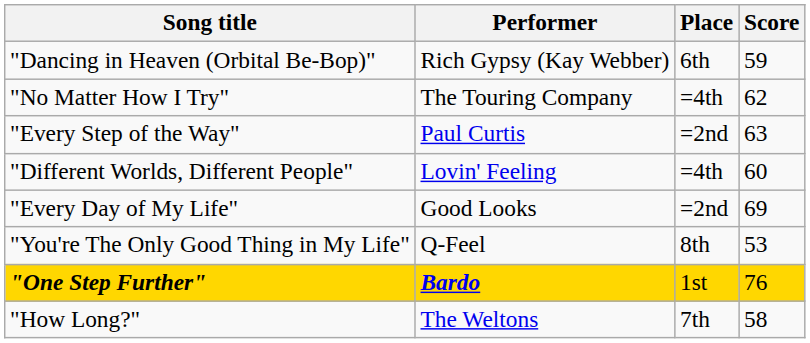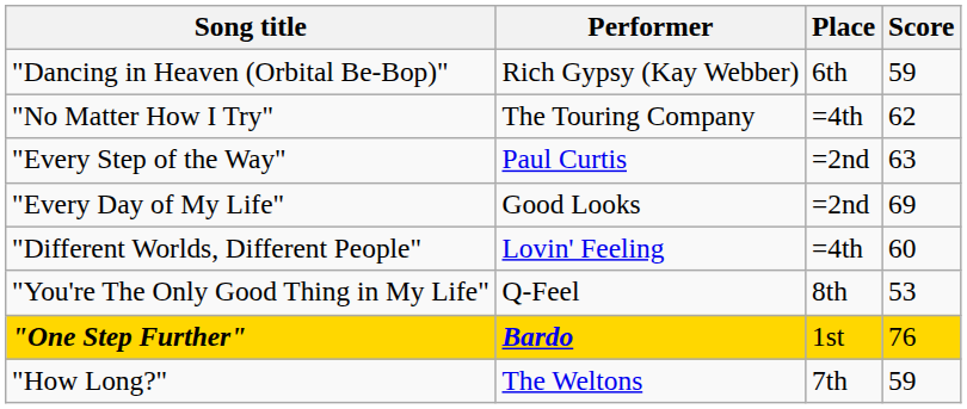 <table class="sortable wikitable">
 <tr>
 <th>Song title</th>
 <th>Performer</th>
 <th>Place</th>
 <th>Score</th>
 </tr>
 <tr>
 <td>"Dancing in Heaven (Orbital Be-Bop)"</td>
 <td>Rich Gypsy (Kay Webber)</td>
 <td>6th</td>
 <td>59</td>
 </tr>
 <tr>
 <td>"No Matter How I Try"</td>
 <td>The Touring Company</td>
 <td>=4th</td>
 <td>62</td>
 </tr>
 <tr>
 <td>"Every Step of the Way"</td>
 <td><a href='#'>Paul Curtis</a></td>
 <td>=2nd</td>
 <td>63</td>
 </tr>
 <tr>
+<td>"Every Day of My Life"</td>
+<td>Good Looks</td>
+<td>=2nd</td>
+<td>69</td>
+</tr>
+<tr>
 <td>"Different Worlds, Different People"</td>
 <td><a href='#'>Lovin' Feeling</a></td>
 <td>=4th</td>
 <td>60</td>
-</tr>
-<tr>
-<td>"Every Day of My Life"</td>
-<td>Good Looks</td>
-<td>=2nd</td>
-<td>69</td>
 </tr>
 <tr>
 <td>"You're The Only Good Thing in My Life"</td>
 <td>Q-Feel</td>
 <td>8th</td>
 <td>53</td>
 </tr>
 <tr style="background:gold;">
 <td><strong><em>"One Step Further"</em></strong></td>
 <td><strong><em><a href='#'>Bardo</a></em></strong></td>
 <td>1st</td>
 <td>76</td>
 </tr>
 <tr>
 <td>"How Long?"</td>
 <td><a href='#'>The Weltons</a></td>
 <td>7th</td>
-<td>58</td>
+<td>59</td>
 </tr>
 </table>
